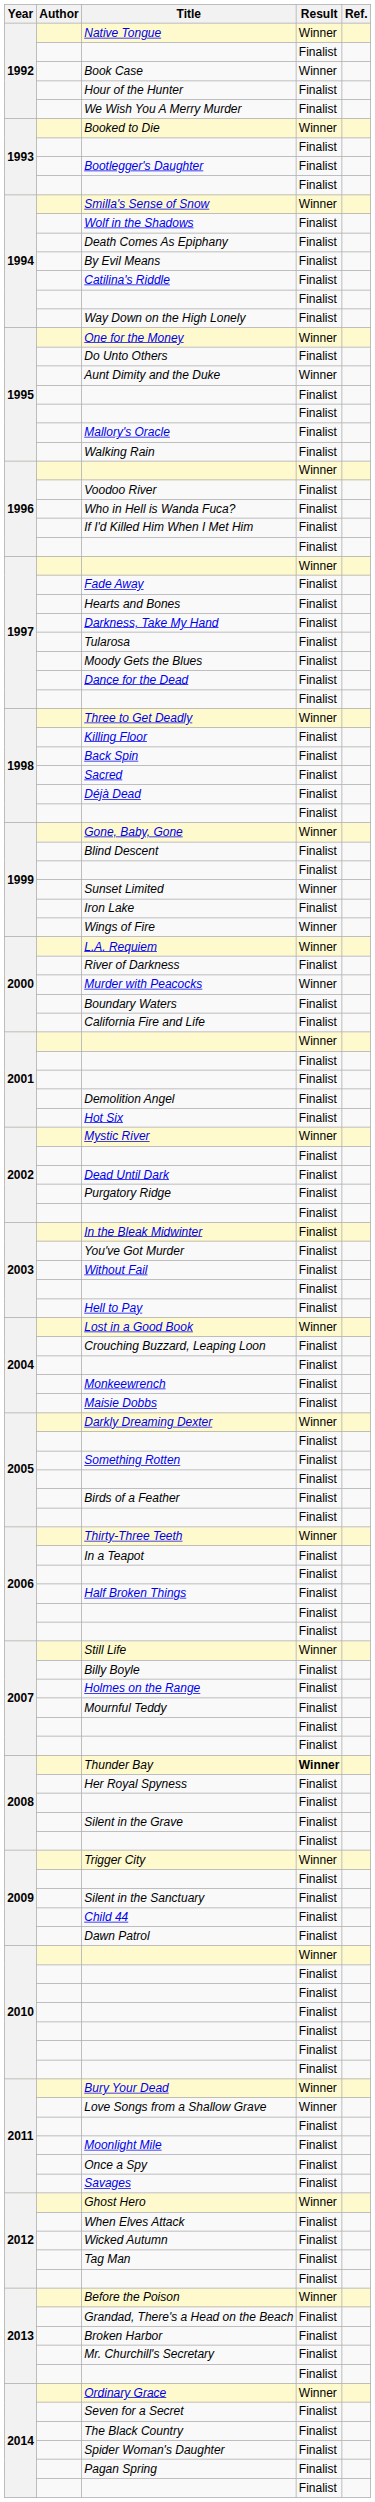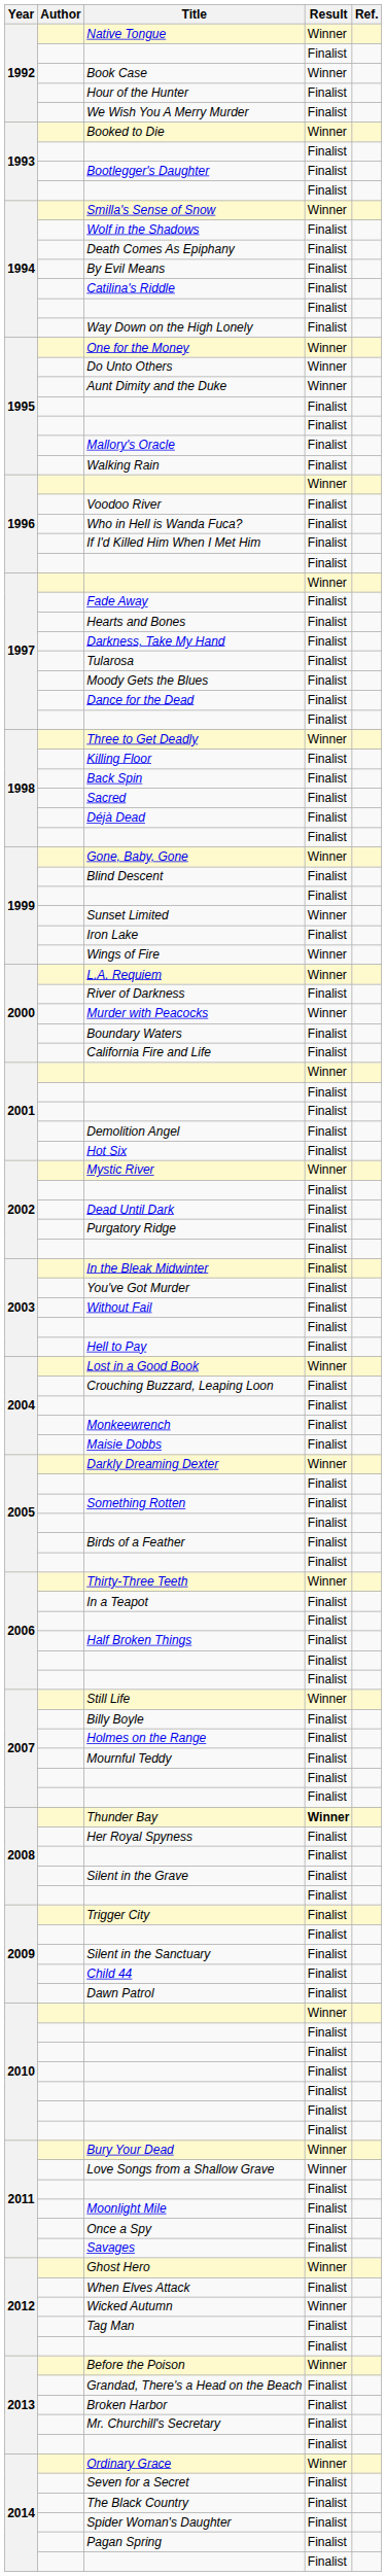 <table class="wikitable sortable mw-collapsible">
 <tr>
 <th>Year</th>
 <th>Author</th>
 <th>Title</th>
 <th>Result</th>
 <th>Ref.</th>
 </tr>
 <tr style="background:LemonChiffon;">
 <th rowspan="5">1992</th>
 <td></td>
 <td><em><a href='#'>Native Tongue</a></em></td>
 <td>Winner</td>
 <td></td>
 </tr>
 <tr>
 <td></td>
 <td><em></em></td>
 <td>Finalist</td>
 <td></td>
 </tr>
 <tr>
 <td></td>
 <td><em>Book Case</em></td>
 <td>Winner</td>
 <td></td>
 </tr>
 <tr>
 <td></td>
 <td><em>Hour of the Hunter</em></td>
 <td>Finalist</td>
 <td></td>
 </tr>
 <tr>
 <td></td>
 <td><em>We Wish You A Merry Murder</em></td>
 <td>Finalist</td>
 <td></td>
 </tr>
 <tr style="background:LemonChiffon;">
 <th rowspan="4">1993</th>
 <td></td>
 <td><em>Booked to Die</em></td>
 <td>Winner</td>
 <td></td>
 </tr>
 <tr>
 <td></td>
 <td><em></em></td>
 <td>Finalist</td>
 <td></td>
 </tr>
 <tr>
 <td></td>
 <td><em><a href='#'>Bootlegger's Daughter</a></em></td>
 <td>Finalist</td>
 <td></td>
 </tr>
 <tr>
 <td></td>
 <td><em></em></td>
 <td>Finalist</td>
 <td></td>
 </tr>
 <tr style="background:LemonChiffon;">
 <th rowspan="7">1994</th>
 <td></td>
 <td><em><a href='#'>Smilla's Sense of Snow</a></em></td>
 <td>Winner</td>
 <td></td>
 </tr>
 <tr>
 <td></td>
 <td><em><a href='#'>Wolf in the Shadows</a></em></td>
 <td>Finalist</td>
 <td></td>
 </tr>
 <tr>
 <td></td>
 <td><em>Death Comes As Epiphany</em></td>
 <td>Finalist</td>
 <td></td>
 </tr>
 <tr>
 <td></td>
 <td><em>By Evil Means</em></td>
 <td>Finalist</td>
 <td></td>
 </tr>
 <tr>
 <td></td>
 <td><em><a href='#'>Catilina's Riddle</a></em></td>
 <td>Finalist</td>
 <td></td>
 </tr>
 <tr>
 <td></td>
 <td><em></em></td>
 <td>Finalist</td>
 <td></td>
 </tr>
 <tr>
 <td></td>
 <td><em>Way Down on the High Lonely</em></td>
 <td>Finalist</td>
 <td></td>
 </tr>
 <tr style="background:LemonChiffon;">
 <th rowspan="7">1995</th>
 <td></td>
 <td><em><a href='#'>One for the Money</a></em></td>
 <td>Winner</td>
 <td></td>
 </tr>
 <tr>
 <td></td>
 <td><em>Do Unto Others</em></td>
-<td>Finalist</td>
+<td>Winner</td>
 <td></td>
 </tr>
 <tr>
 <td></td>
 <td><em>Aunt Dimity and the Duke</em></td>
 <td>Winner</td>
 <td></td>
 </tr>
 <tr>
 <td></td>
 <td><em></em></td>
 <td>Finalist</td>
 <td></td>
 </tr>
 <tr>
 <td></td>
 <td><em></em></td>
 <td>Finalist</td>
 <td></td>
 </tr>
 <tr>
 <td></td>
 <td><em><a href='#'>Mallory's Oracle</a></em></td>
 <td>Finalist</td>
 <td></td>
 </tr>
 <tr>
 <td></td>
 <td><em>Walking Rain</em></td>
 <td>Finalist</td>
 <td></td>
 </tr>
 <tr style="background:LemonChiffon;">
 <th rowspan="5">1996</th>
 <td></td>
 <td><em></em></td>
 <td>Winner</td>
 <td></td>
 </tr>
 <tr>
 <td></td>
 <td><em>Voodoo River</em></td>
 <td>Finalist</td>
 <td></td>
 </tr>
 <tr>
 <td></td>
 <td><em>Who in Hell is Wanda Fuca?</em></td>
 <td>Finalist</td>
 <td></td>
 </tr>
 <tr>
 <td></td>
 <td><em>If I'd Killed Him When I Met Him</em></td>
 <td>Finalist</td>
 <td></td>
 </tr>
 <tr>
 <td></td>
 <td><em></em></td>
 <td>Finalist</td>
 <td></td>
 </tr>
 <tr style="background:LemonChiffon;">
 <th rowspan="8">1997</th>
 <td></td>
 <td><em></em></td>
 <td>Winner</td>
 <td></td>
 </tr>
 <tr>
 <td></td>
 <td><em><a href='#'>Fade Away</a></em></td>
 <td>Finalist</td>
 <td></td>
 </tr>
 <tr>
 <td></td>
 <td><em>Hearts and Bones</em></td>
 <td>Finalist</td>
 <td></td>
 </tr>
 <tr>
 <td></td>
 <td><em><a href='#'>Darkness, Take My Hand</a></em></td>
 <td>Finalist</td>
 <td></td>
 </tr>
 <tr>
 <td></td>
 <td><em>Tularosa</em></td>
 <td>Finalist</td>
 <td></td>
 </tr>
 <tr>
 <td></td>
 <td><em>Moody Gets the Blues</em></td>
 <td>Finalist</td>
 <td></td>
 </tr>
 <tr>
 <td></td>
 <td><em><a href='#'>Dance for the Dead</a></em></td>
 <td>Finalist</td>
 <td></td>
 </tr>
 <tr>
 <td></td>
 <td><em></em></td>
 <td>Finalist</td>
 <td></td>
 </tr>
 <tr style="background:LemonChiffon;">
 <th rowspan="6">1998</th>
 <td></td>
 <td><em><a href='#'>Three to Get Deadly</a></em></td>
 <td>Winner</td>
 <td></td>
 </tr>
 <tr>
 <td></td>
 <td><em><a href='#'>Killing Floor</a></em></td>
 <td>Finalist</td>
 <td></td>
 </tr>
 <tr>
 <td></td>
 <td><em><a href='#'>Back Spin</a></em></td>
 <td>Finalist</td>
 <td></td>
 </tr>
 <tr>
 <td></td>
 <td><em><a href='#'>Sacred</a></em></td>
 <td>Finalist</td>
 <td></td>
 </tr>
 <tr>
 <td></td>
 <td><em><a href='#'>Déjà Dead</a></em></td>
 <td>Finalist</td>
 <td></td>
 </tr>
 <tr>
 <td></td>
 <td><em></em></td>
 <td>Finalist</td>
 <td></td>
 </tr>
 <tr style="background:LemonChiffon;">
 <th rowspan="6">1999</th>
 <td></td>
 <td><em><a href='#'>Gone, Baby, Gone</a></em></td>
 <td>Winner</td>
 <td></td>
 </tr>
 <tr>
 <td></td>
 <td><em>Blind Descent</em></td>
 <td>Finalist</td>
 <td></td>
 </tr>
 <tr>
 <td></td>
 <td><em></em></td>
 <td>Finalist</td>
 <td></td>
 </tr>
 <tr>
 <td></td>
 <td><em>Sunset Limited</em></td>
 <td>Winner</td>
 <td></td>
 </tr>
 <tr>
 <td></td>
 <td><em>Iron Lake</em></td>
 <td>Finalist</td>
 <td></td>
 </tr>
 <tr>
 <td></td>
 <td><em>Wings of Fire</em></td>
 <td>Winner</td>
 <td></td>
 </tr>
 <tr style="background:LemonChiffon;">
 <th rowspan="5">2000</th>
 <td></td>
 <td><em><a href='#'>L.A. Requiem</a></em></td>
 <td>Winner</td>
 <td></td>
 </tr>
 <tr>
 <td></td>
 <td><em>River of Darkness</em></td>
 <td>Finalist</td>
 <td></td>
 </tr>
 <tr>
 <td></td>
 <td><em><a href='#'>Murder with Peacocks</a></em></td>
 <td>Winner</td>
 <td></td>
 </tr>
 <tr>
 <td></td>
 <td><em>Boundary Waters</em></td>
 <td>Finalist</td>
 <td></td>
 </tr>
 <tr>
 <td></td>
 <td><em>California Fire and Life</em></td>
 <td>Finalist</td>
 <td></td>
 </tr>
 <tr style="background:LemonChiffon;">
 <th rowspan="5">2001</th>
 <td></td>
 <td><em></em></td>
 <td>Winner</td>
 <td></td>
 </tr>
 <tr>
 <td></td>
 <td><em></em></td>
 <td>Finalist</td>
 <td></td>
 </tr>
 <tr>
 <td></td>
 <td><em></em></td>
 <td>Finalist</td>
 <td></td>
 </tr>
 <tr>
 <td></td>
 <td><em>Demolition Angel</em></td>
 <td>Finalist</td>
 <td></td>
 </tr>
 <tr>
 <td></td>
 <td><em><a href='#'>Hot Six</a></em></td>
 <td>Finalist</td>
 <td></td>
 </tr>
 <tr style="background:LemonChiffon;">
 <th rowspan="5">2002</th>
 <td></td>
 <td><em><a href='#'>Mystic River</a></em></td>
 <td>Winner</td>
 <td></td>
 </tr>
 <tr>
 <td></td>
 <td><em></em></td>
 <td>Finalist</td>
 <td></td>
 </tr>
 <tr>
 <td></td>
 <td><em><a href='#'>Dead Until Dark</a></em></td>
 <td>Finalist</td>
 <td></td>
 </tr>
 <tr>
 <td></td>
 <td><em>Purgatory Ridge</em></td>
 <td>Finalist</td>
 <td></td>
 </tr>
 <tr>
 <td></td>
 <td><em></em></td>
 <td>Finalist</td>
 <td></td>
 </tr>
 <tr style="background:LemonChiffon;">
 <th rowspan="5">2003</th>
 <td></td>
 <td><em><a href='#'>In the Bleak Midwinter</a></em></td>
 <td>Finalist</td>
 <td></td>
 </tr>
 <tr>
 <td></td>
 <td><em>You've Got Murder</em></td>
 <td>Finalist</td>
 <td></td>
 </tr>
 <tr>
 <td></td>
 <td><em><a href='#'>Without Fail</a></em></td>
 <td>Finalist</td>
 <td></td>
 </tr>
 <tr>
 <td></td>
 <td><em></em></td>
 <td>Finalist</td>
 <td></td>
 </tr>
 <tr>
 <td></td>
 <td><em><a href='#'>Hell to Pay</a></em></td>
 <td>Finalist</td>
 <td></td>
 </tr>
 <tr style="background:LemonChiffon;">
 <th rowspan="5">2004</th>
 <td></td>
 <td><em><a href='#'>Lost in a Good Book</a></em></td>
 <td>Winner</td>
 <td></td>
 </tr>
 <tr>
 <td></td>
 <td><em>Crouching Buzzard, Leaping Loon</em></td>
 <td>Finalist</td>
 <td></td>
 </tr>
 <tr>
 <td></td>
 <td><em></em></td>
 <td>Finalist</td>
 <td></td>
 </tr>
 <tr>
 <td></td>
 <td><em><a href='#'>Monkeewrench</a></em></td>
 <td>Finalist</td>
 <td></td>
 </tr>
 <tr>
 <td></td>
 <td><em><a href='#'>Maisie Dobbs</a></em></td>
 <td>Finalist</td>
 <td></td>
 </tr>
 <tr style="background:LemonChiffon;">
 <th rowspan="6">2005</th>
 <td></td>
 <td><em><a href='#'>Darkly Dreaming Dexter</a></em></td>
 <td>Winner</td>
 <td></td>
 </tr>
 <tr>
 <td></td>
 <td><em></em></td>
 <td>Finalist</td>
 <td></td>
 </tr>
 <tr>
 <td></td>
 <td><em><a href='#'>Something Rotten</a></em></td>
 <td>Finalist</td>
 <td></td>
 </tr>
 <tr>
 <td></td>
 <td><em></em></td>
 <td>Finalist</td>
 <td></td>
 </tr>
 <tr>
 <td></td>
 <td><em>Birds of a Feather</em></td>
 <td>Finalist</td>
 <td></td>
 </tr>
 <tr>
 <td></td>
 <td><em></em></td>
 <td>Finalist</td>
 <td></td>
 </tr>
 <tr style="background:LemonChiffon;">
 <th rowspan="6">2006</th>
 <td></td>
 <td><em><a href='#'>Thirty-Three Teeth</a></em></td>
 <td>Winner</td>
 <td></td>
 </tr>
 <tr>
 <td></td>
 <td><em>In a Teapot</em></td>
 <td>Finalist</td>
 <td></td>
 </tr>
 <tr>
 <td></td>
 <td><em></em></td>
 <td>Finalist</td>
 <td></td>
 </tr>
 <tr>
 <td></td>
 <td><em><a href='#'>Half Broken Things</a></em></td>
 <td>Finalist</td>
 <td></td>
 </tr>
 <tr>
 <td></td>
 <td><em></em></td>
 <td>Finalist</td>
 <td></td>
 </tr>
 <tr>
 <td></td>
 <td><em></em></td>
 <td>Finalist</td>
 <td></td>
 </tr>
 <tr style="background:LemonChiffon;">
 <th rowspan="6">2007</th>
 <td></td>
 <td><em>Still Life</em></td>
 <td>Winner</td>
 <td><em></em></td>
 </tr>
 <tr>
 <td></td>
 <td><em>Billy Boyle</em></td>
 <td>Finalist</td>
 <td></td>
 </tr>
 <tr>
 <td></td>
 <td><em><a href='#'>Holmes on the Range</a></em></td>
 <td>Finalist</td>
 <td></td>
 </tr>
 <tr>
 <td></td>
 <td><em>Mournful Teddy</em></td>
 <td>Finalist</td>
 <td></td>
 </tr>
 <tr>
 <td></td>
 <td><em></em></td>
 <td>Finalist</td>
 <td></td>
 </tr>
 <tr>
 <td></td>
 <td><em></em></td>
 <td>Finalist</td>
 <td></td>
 </tr>
 <tr style="background:LemonChiffon;">
 <th rowspan="5">2008</th>
 <td></td>
 <td><em>Thunder Bay</em></td>
 <td><strong>Winner</strong></td>
 <td></td>
 </tr>
 <tr>
 <td></td>
 <td><em>Her Royal Spyness</em></td>
 <td>Finalist</td>
 <td></td>
 </tr>
 <tr>
 <td></td>
 <td><em></em></td>
 <td>Finalist</td>
 <td></td>
 </tr>
 <tr>
 <td></td>
 <td><em>Silent in the Grave</em></td>
 <td>Finalist</td>
 <td></td>
 </tr>
 <tr>
 <td></td>
 <td><em></em></td>
 <td>Finalist</td>
 <td></td>
 </tr>
 <tr style="background:LemonChiffon;">
 <th rowspan="5">2009</th>
 <td></td>
 <td><em>Trigger City</em></td>
-<td>Winner</td>
+<td>Finalist</td>
 <td></td>
 </tr>
 <tr>
 <td></td>
 <td><em></em></td>
 <td>Finalist</td>
 <td></td>
 </tr>
 <tr>
 <td></td>
 <td><em>Silent in the Sanctuary</em></td>
 <td>Finalist</td>
 <td></td>
 </tr>
 <tr>
 <td></td>
 <td><em><a href='#'>Child 44</a></em></td>
 <td>Finalist</td>
 <td></td>
 </tr>
 <tr>
 <td></td>
 <td><em>Dawn Patrol</em></td>
 <td>Finalist</td>
 <td></td>
 </tr>
 <tr style="background:LemonChiffon;">
 <th rowspan="7">2010</th>
 <td></td>
 <td><em></em></td>
 <td>Winner</td>
 <td></td>
 </tr>
 <tr>
 <td></td>
 <td><em></em></td>
 <td>Finalist</td>
 <td></td>
 </tr>
 <tr>
 <td></td>
 <td><em></em></td>
 <td>Finalist</td>
 <td></td>
 </tr>
 <tr>
 <td></td>
 <td><em></em></td>
 <td>Finalist</td>
 <td></td>
 </tr>
 <tr>
 <td></td>
 <td><em></em></td>
 <td>Finalist</td>
 <td></td>
 </tr>
 <tr>
 <td></td>
 <td><em></em></td>
 <td>Finalist</td>
 <td></td>
 </tr>
 <tr>
 <td></td>
 <td><em></em></td>
 <td>Finalist</td>
 <td></td>
 </tr>
 <tr style="background:LemonChiffon;">
 <th rowspan="6">2011</th>
 <td></td>
 <td><em><a href='#'>Bury Your Dead</a></em></td>
 <td>Winner</td>
 <td></td>
 </tr>
 <tr>
 <td></td>
 <td><em>Love Songs from a Shallow Grave</em></td>
 <td>Winner</td>
 <td></td>
 </tr>
 <tr>
 <td></td>
 <td><em></em></td>
 <td>Finalist</td>
 <td></td>
 </tr>
 <tr>
 <td></td>
 <td><em><a href='#'>Moonlight Mile</a></em></td>
 <td>Finalist</td>
 <td></td>
 </tr>
 <tr>
 <td></td>
 <td><em>Once a Spy</em></td>
 <td>Finalist</td>
 <td></td>
 </tr>
 <tr>
 <td></td>
 <td><em><a href='#'>Savages</a></em></td>
 <td>Finalist</td>
 <td></td>
 </tr>
 <tr style="background:LemonChiffon;">
 <th rowspan="5">2012</th>
 <td></td>
 <td><em>Ghost Hero</em></td>
 <td>Winner</td>
 <td></td>
 </tr>
 <tr>
 <td></td>
 <td><em>When Elves Attack</em></td>
 <td>Finalist</td>
 <td></td>
 </tr>
 <tr>
 <td></td>
 <td><em>Wicked Autumn</em></td>
-<td>Finalist</td>
+<td>Winner</td>
 <td></td>
 </tr>
 <tr>
 <td></td>
 <td><em>Tag Man</em></td>
 <td>Finalist</td>
 <td></td>
 </tr>
 <tr>
 <td></td>
 <td><em></em></td>
 <td>Finalist</td>
 <td></td>
 </tr>
 <tr style="background:LemonChiffon;">
 <th rowspan="5">2013</th>
 <td></td>
 <td><em>Before the Poison</em></td>
 <td>Winner</td>
 <td></td>
 </tr>
 <tr>
 <td></td>
 <td><em>Grandad, There's a Head on the Beach</em></td>
 <td>Finalist</td>
 <td></td>
 </tr>
 <tr>
 <td></td>
 <td><em>Broken Harbor</em></td>
 <td>Finalist</td>
 <td></td>
 </tr>
 <tr>
 <td></td>
 <td><em>Mr. Churchill's Secretary</em></td>
 <td>Finalist</td>
 <td></td>
 </tr>
 <tr>
 <td></td>
 <td><em></em></td>
 <td>Finalist</td>
 <td></td>
 </tr>
 <tr style="background:LemonChiffon;">
 <th rowspan="6">2014</th>
 <td></td>
 <td><em><a href='#'>Ordinary Grace</a></em></td>
 <td>Winner</td>
 <td></td>
 </tr>
 <tr>
 <td></td>
 <td><em>Seven for a Secret</em></td>
 <td>Finalist</td>
 <td></td>
 </tr>
 <tr>
 <td></td>
 <td><em>The Black Country</em></td>
 <td>Finalist</td>
 <td></td>
 </tr>
 <tr>
 <td></td>
 <td><em>Spider Woman's Daughter</em></td>
 <td>Finalist</td>
 <td></td>
 </tr>
 <tr>
 <td></td>
 <td><em>Pagan Spring</em></td>
 <td>Finalist</td>
 <td></td>
 </tr>
 <tr>
 <td></td>
 <td><em></em></td>
 <td>Finalist</td>
 <td></td>
 </tr>
 </table>
